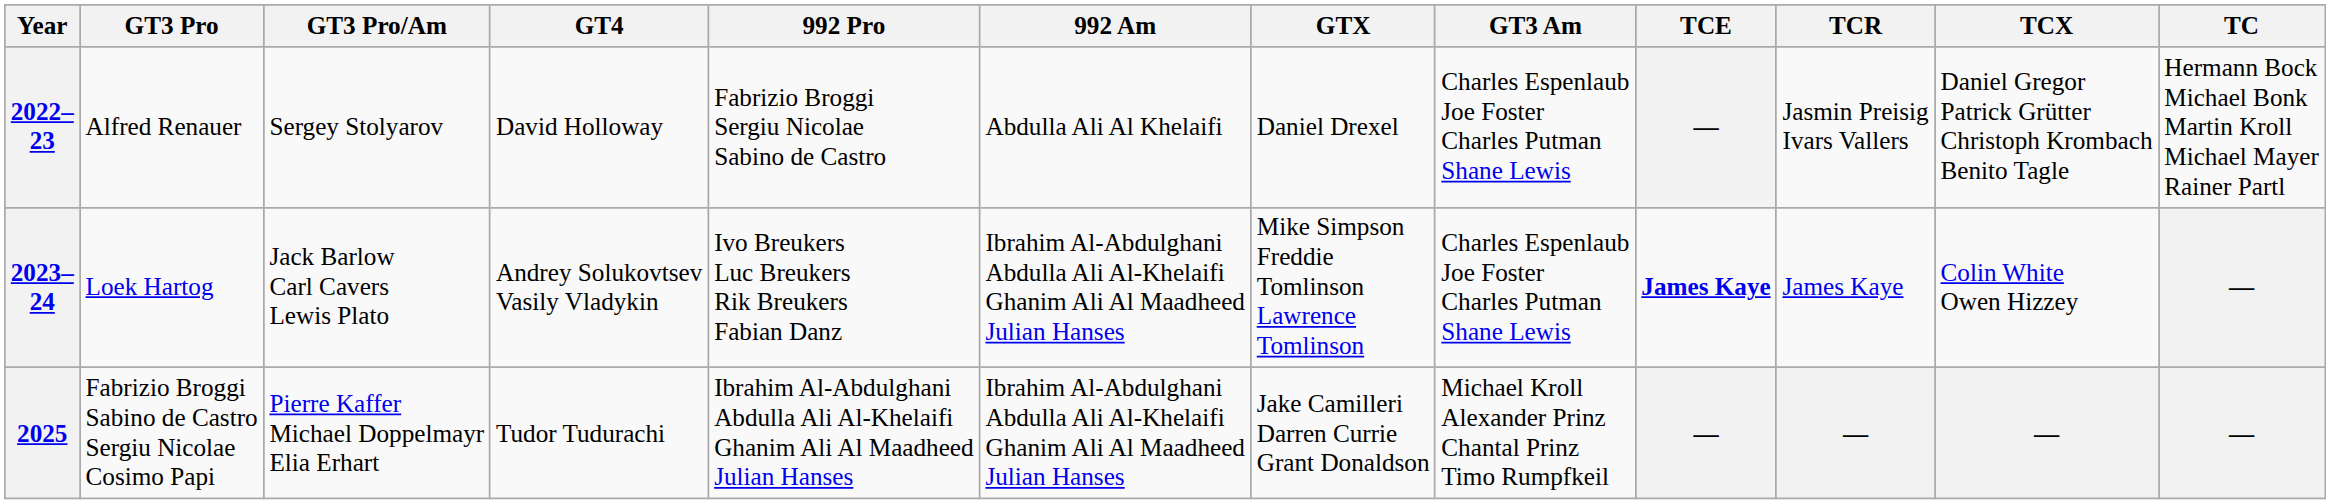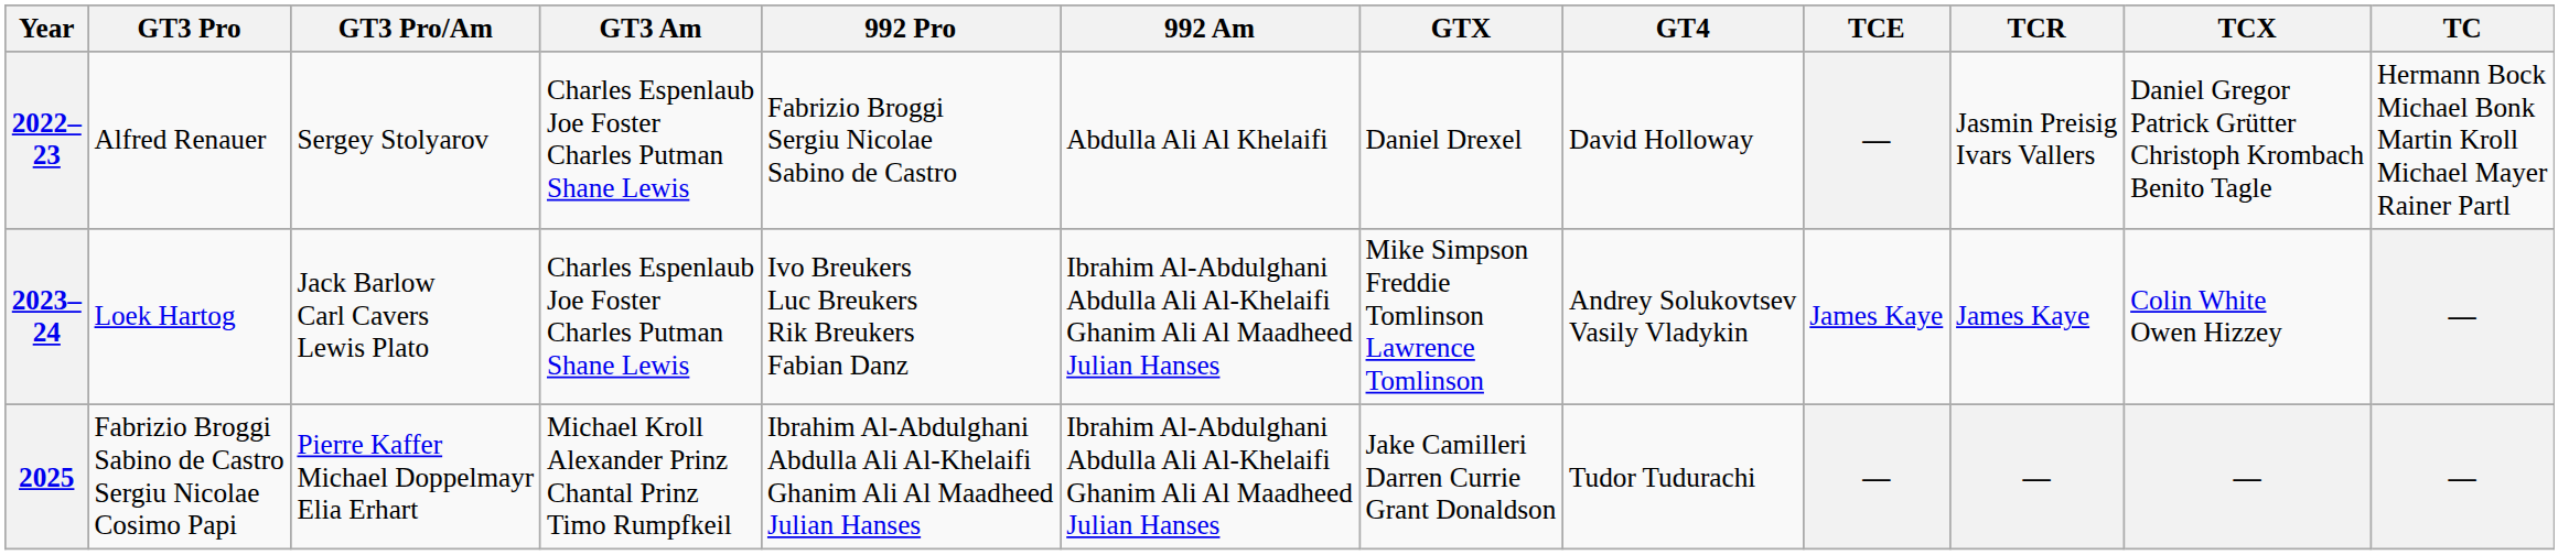 <table class="wikitable" style="font-size: 90%;">
 <tr>
 <th>Year</th>
 <th>GT3 Pro</th>
 <th>GT3 Pro/Am</th>
-<th>GT4</th>
+<th>GT3 Am</th>
 <th>992 Pro</th>
 <th>992 Am</th>
 <th>GTX</th>
-<th>GT3 Am</th>
+<th>GT4</th>
 <th>TCE</th>
 <th>TCR</th>
 <th>TCX</th>
 <th>TC</th>
 </tr>
 <tr>
 <th><a href='#'>2022–23</a></th>
 <td nowrap> Alfred Renauer</td>
 <td nowrap> Sergey Stolyarov</td>
-<td nowrap> David Holloway</td>
+<td nowrap> Charles Espenlaub<br> Joe Foster<br> Charles Putman<br> <a href='#'>Shane Lewis</a></td>
 <td nowrap> Fabrizio Broggi<br> Sergiu Nicolae<br> Sabino de Castro</td>
 <td nowrap> Abdulla Ali Al Khelaifi</td>
 <td nowrap> Daniel Drexel</td>
-<td nowrap> Charles Espenlaub<br> Joe Foster<br> Charles Putman<br> <a href='#'>Shane Lewis</a></td>
+<td nowrap> David Holloway</td>
 <th>—</th>
 <td nowrap> Jasmin Preisig<br> Ivars Vallers</td>
 <td nowrap> Daniel Gregor<br> Patrick Grütter<br> Christoph Krombach<br> Benito Tagle</td>
 <td nowrap> Hermann Bock<br> Michael Bonk<br> Martin Kroll<br> Michael Mayer<br> Rainer Partl</td>
 </tr>
 <tr>
 <th><a href='#'>2023–24</a></th>
 <td nowrap> <a href='#'>Loek Hartog</a></td>
 <td nowrap> Jack Barlow<br> Carl Cavers<br> Lewis Plato</td>
-<td nowrap> Andrey Solukovtsev<br> Vasily Vladykin</td>
+<td nowrap> Charles Espenlaub<br> Joe Foster<br> Charles Putman<br> <a href='#'>Shane Lewis</a></td>
 <td nowrap> Ivo Breukers<br> Luc Breukers<br> Rik Breukers<br> Fabian Danz</td>
 <td nowrap> Ibrahim Al-Abdulghani<br> Abdulla Ali Al-Khelaifi<br> Ghanim Ali Al Maadheed<br> <a href='#'>Julian Hanses</a></td>
 <td> Mike Simpson<br> Freddie Tomlinson<br> <a href='#'>Lawrence Tomlinson</a></td>
-<td nowrap> Charles Espenlaub<br> Joe Foster<br> Charles Putman<br> <a href='#'>Shane Lewis</a></td>
-<td nowrap><strong> <a href='#'>James Kaye</a></strong></td>
+<td nowrap> Andrey Solukovtsev<br> Vasily Vladykin</td>
+<td nowrap> <a href='#'>James Kaye</a></td>
 <td> <a href='#'>James Kaye</a></td>
 <td> <a href='#'>Colin White</a><br> Owen Hizzey</td>
 <th nowrap="">—</th>
 </tr>
 <tr>
 <th><a href='#'>2025</a></th>
 <td nowrap> Fabrizio Broggi<br> Sabino de Castro<br> Sergiu Nicolae<br> Cosimo Papi</td>
 <td nowrap> <a href='#'>Pierre Kaffer</a><br> Michael Doppelmayr<br> Elia Erhart</td>
-<td nowrap> Tudor Tudurachi</td>
+<td nowrap> Michael Kroll<br> Alexander Prinz<br> Chantal Prinz<br> Timo Rumpfkeil</td>
 <td nowrap> Ibrahim Al-Abdulghani<br> Abdulla Ali Al-Khelaifi<br> Ghanim Ali Al Maadheed<br> <a href='#'>Julian Hanses</a></td>
 <td nowrap> Ibrahim Al-Abdulghani<br> Abdulla Ali Al-Khelaifi<br> Ghanim Ali Al Maadheed<br> <a href='#'>Julian Hanses</a></td>
 <td nowrap> Jake Camilleri<br> Darren Currie<br> Grant Donaldson</td>
-<td nowrap> Michael Kroll<br> Alexander Prinz<br> Chantal Prinz<br> Timo Rumpfkeil</td>
+<td nowrap> Tudor Tudurachi</td>
 <th>—</th>
 <th>—</th>
 <th>—</th>
 <th>—</th>
 </tr>
 </table>
